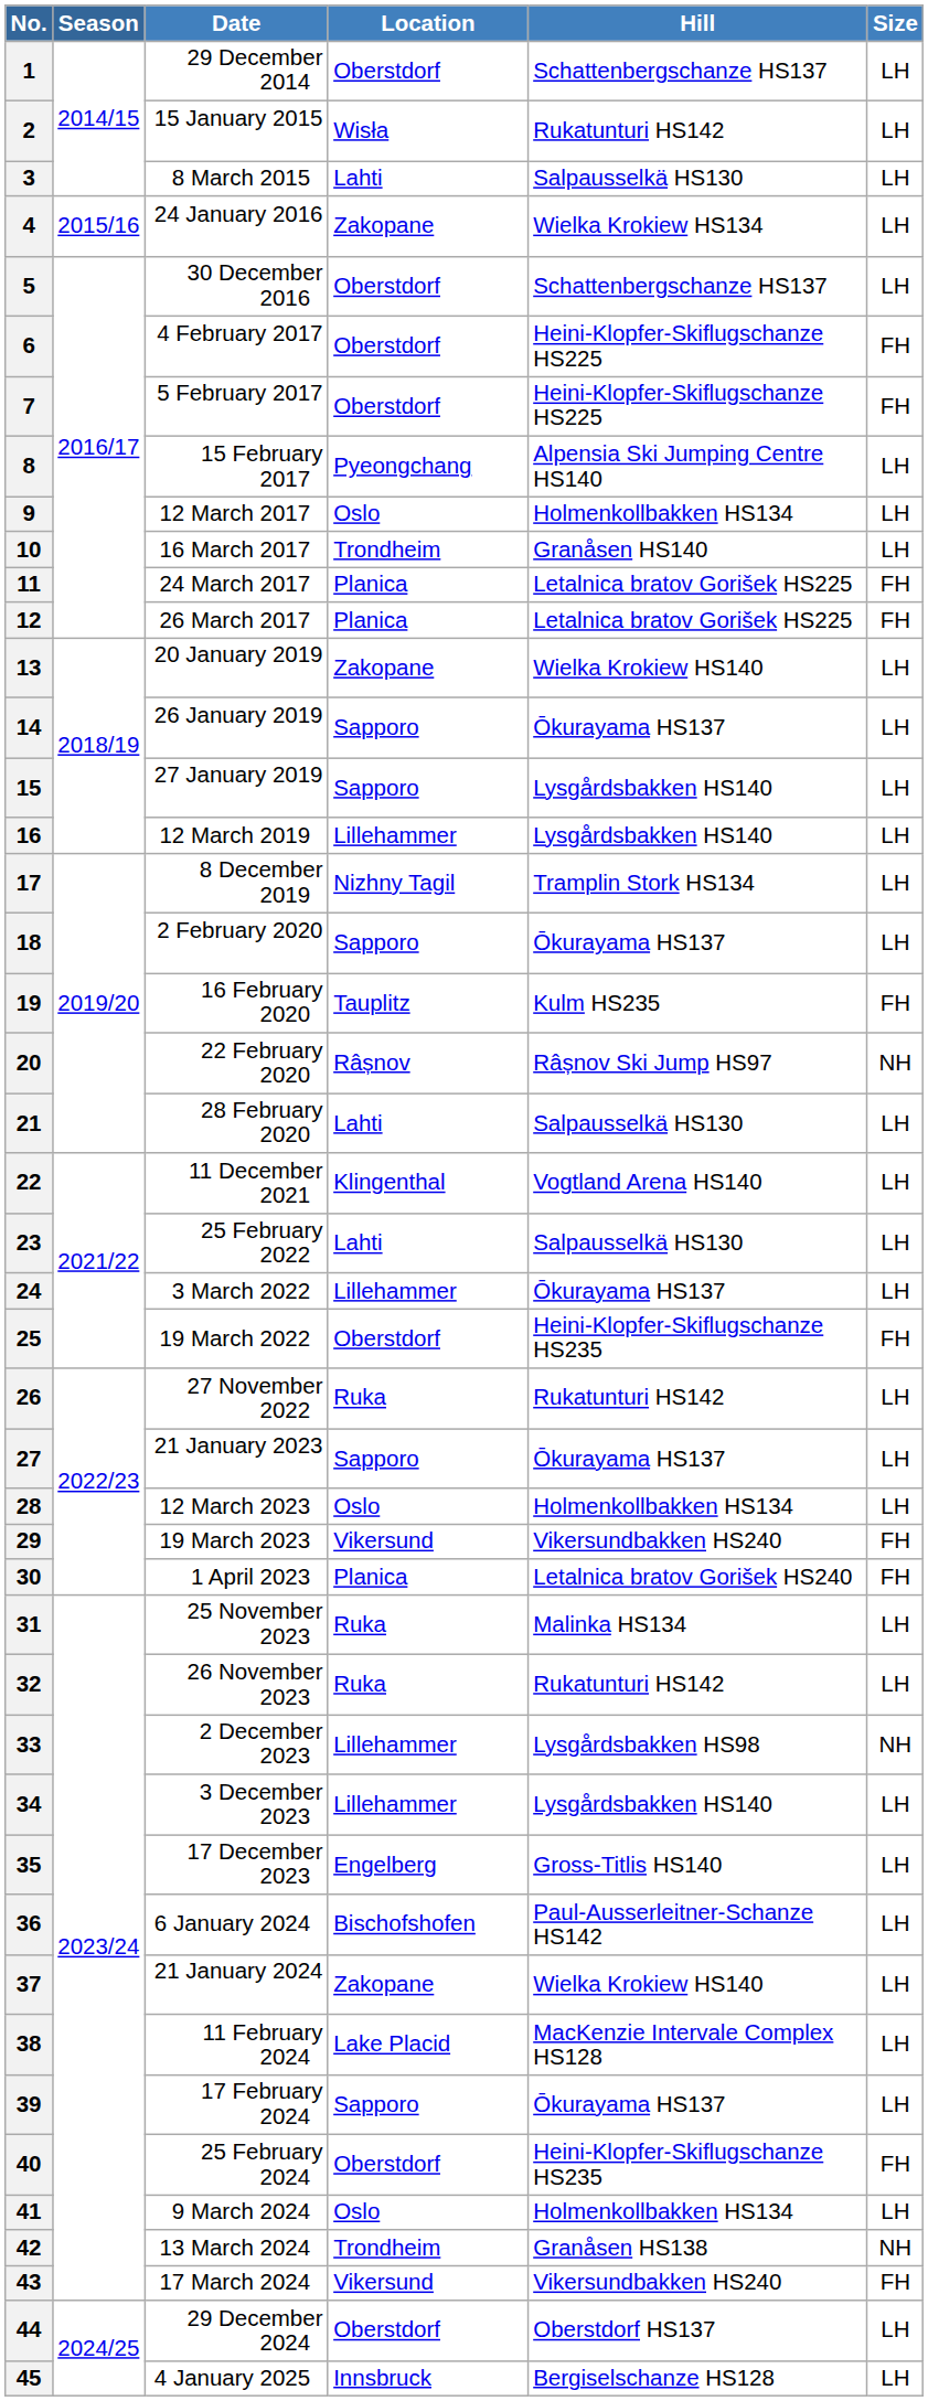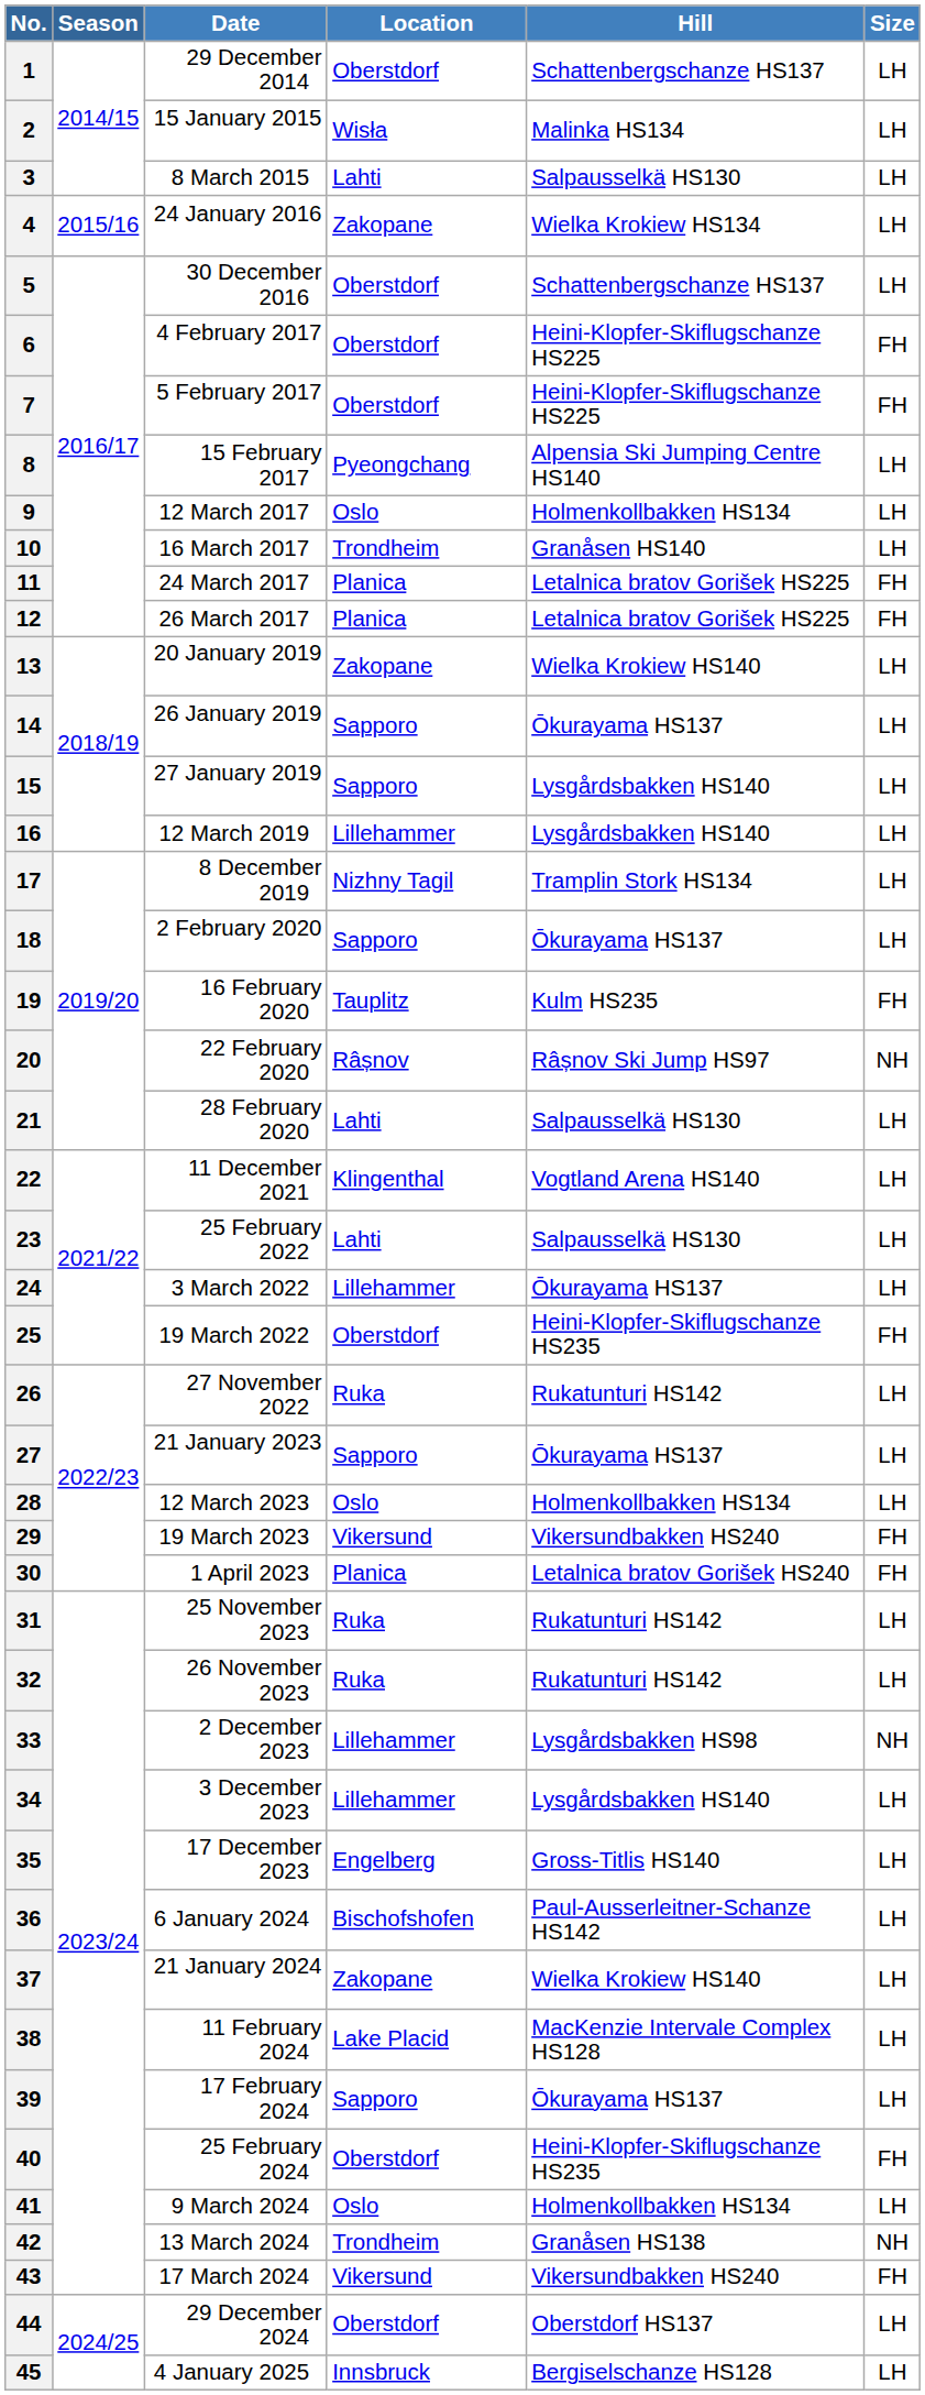 <table class="wikitable sortable" style="font-size:86%; line-height:15px; text-align:left; border:grey solid 1px; border-collapse:collapse; background:#ffffff;">
 <tr style="background:#efefef;">
 <th style="background-color:#369; color:white; width:10px;">No.</th>
 <th style="background-color:#369; color:white;  width:30px;">Season</th>
 <th style="background-color:#4180be; color:white; width:105px;">Date</th>
 <th style="background-color:#4180be; color:white; width:115px;">Location</th>
 <th style="background-color:#4180be; color:white; width:200px;">Hill</th>
 <th style="background-color:#4180be; color:white; width:25px;">Size</th>
 </tr>
 <tr>
 <th scope=row scope="row" style="text-align:center;">1</th>
 <td align=center rowspan=3><a href='#'>2014/15</a></td>
 <td align=right>29 December 2014  </td>
 <td> <a href='#'>Oberstdorf</a></td>
 <td><a href='#'>Schattenbergschanze</a> HS137</td>
 <td align=center>LH</td>
 </tr>
 <tr>
 <th scope=row scope="row" style="text-align:center;">2</th>
 <td align=right>15 January 2015  </td>
 <td> <a href='#'>Wisła</a></td>
-<td><a href='#'>Rukatunturi</a> HS142</td>
+<td><a href='#'>Malinka</a> HS134</td>
 <td align=center>LH</td>
 </tr>
 <tr>
 <th scope=row scope="row" style="text-align:center;">3</th>
 <td align=right>8 March 2015  </td>
 <td> <a href='#'>Lahti</a></td>
 <td><a href='#'>Salpausselkä</a> HS130</td>
 <td align=center>LH</td>
 </tr>
 <tr>
 <th scope=row scope="row" style="text-align:center;">4</th>
 <td align=center><a href='#'>2015/16</a></td>
 <td align=right>24 January 2016  </td>
 <td> <a href='#'>Zakopane</a></td>
 <td><a href='#'>Wielka Krokiew</a> HS134</td>
 <td align=center>LH</td>
 </tr>
 <tr>
 <th scope=row scope="row" style="text-align:center;">5</th>
 <td align=center rowspan=8><a href='#'>2016/17</a></td>
 <td align=right>30 December 2016  </td>
 <td> <a href='#'>Oberstdorf</a></td>
 <td><a href='#'>Schattenbergschanze</a> HS137</td>
 <td align=center>LH</td>
 </tr>
 <tr>
 <th scope=row scope="row" style="text-align:center;">6</th>
 <td align=right>4 February 2017  </td>
 <td> <a href='#'>Oberstdorf</a></td>
 <td><a href='#'>Heini-Klopfer-Skiflugschanze</a> HS225</td>
 <td align=center>FH</td>
 </tr>
 <tr>
 <th scope=row scope="row" style="text-align:center;">7</th>
 <td align=right>5 February 2017  </td>
 <td> <a href='#'>Oberstdorf</a></td>
 <td><a href='#'>Heini-Klopfer-Skiflugschanze</a> HS225</td>
 <td align=center>FH</td>
 </tr>
 <tr>
 <th scope=row scope="row" style="text-align:center;">8</th>
 <td align=right>15 February 2017  </td>
 <td> <a href='#'>Pyeongchang</a></td>
 <td><a href='#'>Alpensia Ski Jumping Centre</a> HS140</td>
 <td align=center>LH</td>
 </tr>
 <tr>
 <th scope=row scope="row" style="text-align:center;">9</th>
 <td align=right>12 March 2017  </td>
 <td> <a href='#'>Oslo</a></td>
 <td><a href='#'>Holmenkollbakken</a> HS134</td>
 <td align=center>LH</td>
 </tr>
 <tr>
 <th scope=row scope="row" style="text-align:center;">10</th>
 <td align=right>16 March 2017  </td>
 <td> <a href='#'>Trondheim</a></td>
 <td><a href='#'>Granåsen</a> HS140</td>
 <td align=center>LH</td>
 </tr>
 <tr>
 <th scope=row scope="row" style="text-align:center;">11</th>
 <td align=right>24 March 2017  </td>
 <td> <a href='#'>Planica</a></td>
 <td><a href='#'>Letalnica bratov Gorišek</a> HS225</td>
 <td align=center>FH</td>
 </tr>
 <tr>
 <th scope=row scope="row" style="text-align:center;">12</th>
 <td align=right>26 March 2017  </td>
 <td> <a href='#'>Planica</a></td>
 <td><a href='#'>Letalnica bratov Gorišek</a> HS225</td>
 <td align=center>FH</td>
 </tr>
 <tr>
 <th scope=row scope="row" style="text-align:center;">13</th>
 <td align=center rowspan=4><a href='#'>2018/19</a></td>
 <td align=right>20 January 2019  </td>
 <td> <a href='#'>Zakopane</a></td>
 <td><a href='#'>Wielka Krokiew</a> HS140</td>
 <td align=center>LH</td>
 </tr>
 <tr>
 <th scope=row scope="row" style="text-align:center;">14</th>
 <td align=right>26 January 2019  </td>
 <td> <a href='#'>Sapporo</a></td>
 <td><a href='#'>Ōkurayama</a> HS137</td>
 <td align=center>LH</td>
 </tr>
 <tr>
 <th scope=row scope="row" style="text-align:center;">15</th>
 <td align=right>27 January 2019  </td>
 <td> <a href='#'>Sapporo</a></td>
 <td><a href='#'>Lysgårdsbakken</a> HS140</td>
 <td align=center>LH</td>
 </tr>
 <tr>
 <th scope=row scope="row" style="text-align:center;">16</th>
 <td align=right>12 March 2019  </td>
 <td> <a href='#'>Lillehammer</a></td>
 <td><a href='#'>Lysgårdsbakken</a> HS140</td>
 <td align=center>LH</td>
 </tr>
 <tr>
 <th scope=row scope="row" style="text-align:center;">17</th>
 <td align=center rowspan=5><a href='#'>2019/20</a></td>
 <td align=right>8 December 2019  </td>
 <td> <a href='#'>Nizhny Tagil</a></td>
 <td><a href='#'>Tramplin Stork</a> HS134</td>
 <td align=center>LH</td>
 </tr>
 <tr>
 <th scope=row scope="row" style="text-align:center;">18</th>
 <td align=right>2 February 2020  </td>
 <td> <a href='#'>Sapporo</a></td>
 <td><a href='#'>Ōkurayama</a> HS137</td>
 <td align=center>LH</td>
 </tr>
 <tr>
 <th scope=row scope="row" style="text-align:center;">19</th>
 <td align=right>16 February 2020  </td>
 <td> <a href='#'>Tauplitz</a></td>
 <td><a href='#'>Kulm</a> HS235</td>
 <td align=center>FH</td>
 </tr>
 <tr>
 <th scope=row scope="row" style="text-align:center;">20</th>
 <td align=right>22 February 2020  </td>
 <td> <a href='#'>Râșnov</a></td>
 <td><a href='#'>Râșnov Ski Jump</a> HS97</td>
 <td align=center>NH</td>
 </tr>
 <tr>
 <th scope=row scope="row" style="text-align:center;">21</th>
 <td align=right>28 February 2020  </td>
 <td> <a href='#'>Lahti</a></td>
 <td><a href='#'>Salpausselkä</a> HS130</td>
 <td align=center>LH</td>
 </tr>
 <tr>
 <th scope=row scope="row" style="text-align:center;">22</th>
 <td align=center rowspan=4><a href='#'>2021/22</a></td>
 <td align=right>11 December 2021  </td>
 <td> <a href='#'>Klingenthal</a></td>
 <td><a href='#'>Vogtland Arena</a> HS140</td>
 <td align=center>LH</td>
 </tr>
 <tr>
 <th scope=row scope="row" style="text-align:center;">23</th>
 <td align=right>25 February 2022  </td>
 <td> <a href='#'>Lahti</a></td>
 <td><a href='#'>Salpausselkä</a> HS130</td>
 <td align=center>LH</td>
 </tr>
 <tr>
 <th scope=row scope="row" style="text-align:center;">24</th>
 <td align=right>3 March 2022  </td>
 <td> <a href='#'>Lillehammer</a></td>
 <td><a href='#'>Ōkurayama</a> HS137</td>
 <td align=center>LH</td>
 </tr>
 <tr>
 <th scope=row scope="row" style="text-align:center;">25</th>
 <td align=right>19 March 2022  </td>
 <td> <a href='#'>Oberstdorf</a></td>
 <td><a href='#'>Heini-Klopfer-Skiflugschanze</a> HS235</td>
 <td align=center>FH</td>
 </tr>
 <tr>
 <th scope=row scope="row" style="text-align:center;">26</th>
 <td align=center rowspan=5><a href='#'>2022/23</a></td>
 <td align=right>27 November 2022  </td>
 <td> <a href='#'>Ruka</a></td>
 <td><a href='#'>Rukatunturi</a> HS142</td>
 <td align=center>LH</td>
 </tr>
 <tr>
 <th scope=row scope="row" style="text-align:center;">27</th>
 <td align=right>21 January 2023  </td>
 <td> <a href='#'>Sapporo</a></td>
 <td><a href='#'>Ōkurayama</a> HS137</td>
 <td align=center>LH</td>
 </tr>
 <tr>
 <th scope=row scope="row" style="text-align:center;">28</th>
 <td align=right>12 March 2023  </td>
 <td> <a href='#'>Oslo</a></td>
 <td><a href='#'>Holmenkollbakken</a> HS134</td>
 <td align=center>LH</td>
 </tr>
 <tr>
 <th scope=row scope="row" style="text-align:center;">29</th>
 <td align=right>19 March 2023  </td>
 <td> <a href='#'>Vikersund</a></td>
 <td><a href='#'>Vikersundbakken</a> HS240</td>
 <td align=center>FH</td>
 </tr>
 <tr>
 <th scope=row scope="row" style="text-align:center;">30</th>
 <td align=right>1 April 2023  </td>
 <td> <a href='#'>Planica</a></td>
 <td><a href='#'>Letalnica bratov Gorišek</a> HS240</td>
 <td align=center>FH</td>
 </tr>
 <tr>
 <th scope=row scope="row" style="text-align:center;">31</th>
 <td align=center rowspan=13><a href='#'>2023/24</a></td>
 <td align=right>25 November 2023  </td>
 <td> <a href='#'>Ruka</a></td>
-<td><a href='#'>Malinka</a> HS134</td>
+<td><a href='#'>Rukatunturi</a> HS142</td>
 <td align=center>LH</td>
 </tr>
 <tr>
 <th scope=row scope="row" style="text-align:center;">32</th>
 <td align=right>26 November 2023  </td>
 <td> <a href='#'>Ruka</a></td>
 <td><a href='#'>Rukatunturi</a> HS142</td>
 <td align=center>LH</td>
 </tr>
 <tr>
 <th scope=row scope="row" style="text-align:center;">33</th>
 <td align=right>2 December 2023  </td>
 <td> <a href='#'>Lillehammer</a></td>
 <td><a href='#'>Lysgårdsbakken</a> HS98</td>
 <td align=center>NH</td>
 </tr>
 <tr>
 <th scope=row scope="row" style="text-align:center;">34</th>
 <td align=right>3 December 2023  </td>
 <td> <a href='#'>Lillehammer</a></td>
 <td><a href='#'>Lysgårdsbakken</a> HS140</td>
 <td align=center>LH</td>
 </tr>
 <tr>
 <th scope=row scope="row" style="text-align:center;">35</th>
 <td align=right>17 December 2023  </td>
 <td> <a href='#'>Engelberg</a></td>
 <td><a href='#'>Gross-Titlis</a> HS140</td>
 <td align=center>LH</td>
 </tr>
 <tr>
 <th scope=row scope="row" style="text-align:center;">36</th>
 <td align=right>6 January 2024  </td>
 <td> <a href='#'>Bischofshofen</a></td>
 <td><a href='#'>Paul-Ausserleitner-Schanze</a> HS142</td>
 <td align=center>LH</td>
 </tr>
 <tr>
 <th scope=row scope="row" style="text-align:center;">37</th>
 <td align=right>21 January 2024  </td>
 <td> <a href='#'>Zakopane</a></td>
 <td><a href='#'>Wielka Krokiew</a> HS140</td>
 <td align=center>LH</td>
 </tr>
 <tr>
 <th scope=row scope="row" style="text-align:center;">38</th>
 <td align=right>11 February 2024  </td>
 <td> <a href='#'>Lake Placid</a></td>
 <td><a href='#'>MacKenzie Intervale Complex</a> HS128</td>
 <td align=center>LH</td>
 </tr>
 <tr>
 <th scope=row scope="row" style="text-align:center;">39</th>
 <td align=right>17 February 2024  </td>
 <td> <a href='#'>Sapporo</a></td>
 <td><a href='#'>Ōkurayama</a> HS137</td>
 <td align=center>LH</td>
 </tr>
 <tr>
 <th scope=row scope="row" style="text-align:center;">40</th>
 <td align=right>25 February 2024  </td>
 <td> <a href='#'>Oberstdorf</a></td>
 <td><a href='#'>Heini-Klopfer-Skiflugschanze</a> HS235</td>
 <td align=center>FH</td>
 </tr>
 <tr>
 <th scope=row scope="row" style="text-align:center;">41</th>
 <td align=right>9 March 2024  </td>
 <td> <a href='#'>Oslo</a></td>
 <td><a href='#'>Holmenkollbakken</a> HS134</td>
 <td align=center>LH</td>
 </tr>
 <tr>
 <th scope=row scope="row" style="text-align:center;">42</th>
 <td align=right>13 March 2024  </td>
 <td> <a href='#'>Trondheim</a></td>
 <td><a href='#'>Granåsen</a> HS138</td>
 <td align=center>NH</td>
 </tr>
 <tr>
 <th scope=row scope="row" style="text-align:center;">43</th>
 <td align=right>17 March 2024  </td>
 <td> <a href='#'>Vikersund</a></td>
 <td><a href='#'>Vikersundbakken</a> HS240</td>
 <td align=center>FH</td>
 </tr>
 <tr>
 <th scope=row scope="row" style="text-align:center;">44</th>
 <td align=center rowspan=2><a href='#'>2024/25</a></td>
 <td align=right>29 December 2024  </td>
 <td> <a href='#'>Oberstdorf</a></td>
 <td><a href='#'>Oberstdorf</a> HS137</td>
 <td align=center>LH</td>
 </tr>
 <tr>
 <th scope=row scope="row" style="text-align:center;">45</th>
 <td align=right>4 January 2025  </td>
 <td> <a href='#'>Innsbruck</a></td>
 <td><a href='#'>Bergiselschanze</a> HS128</td>
 <td align=center>LH</td>
 </tr>
 </table>
